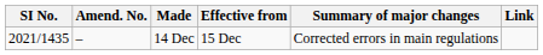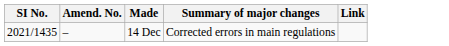 <table class="wikitable">
 <tr>
 <th>SI No.</th>
 <th>Amend. No.</th>
 <th>Made</th>
-<th>Effective from</th>
 <th>Summary of major changes</th>
 <th>Link</th>
 </tr>
 <tr |>
 <td>2021/1435</td>
 <td>–</td>
 <td>14 Dec</td>
-<td>15 Dec</td>
 <td>Corrected errors in main regulations</td>
 <td></td>
 </tr>
 </table>
